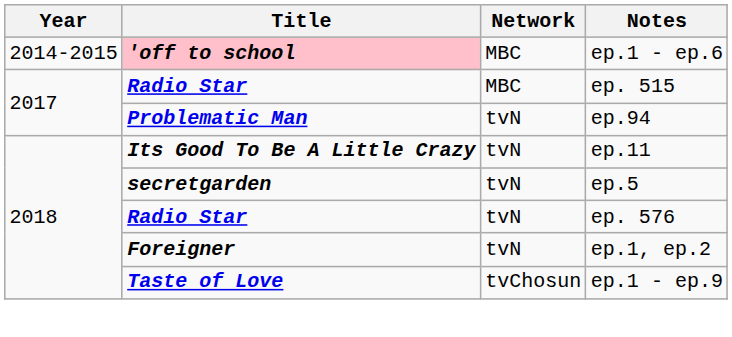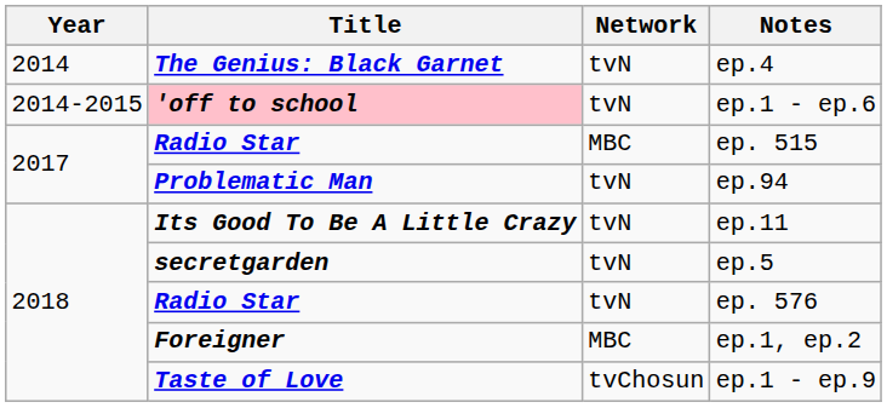 <table class="wikitable">
 <tr>
 <th>Year</th>
 <th>Title</th>
 <th>Network</th>
 <th>Notes</th>
 </tr>
 <tr>
+<td>2014</td>
+<td><strong><em><a href='#'>The Genius: Black Garnet</a></em></strong></td>
+<td>tvN</td>
+<td>ep.4</td>
+</tr>
+<tr>
 <td>2014-2015</td>
 <td style="background: pink;"><strong><em>'off to school</em></strong></td>
-<td>MBC</td>
+<td>tvN</td>
 <td>ep.1 - ep.6</td>
 </tr>
 <tr>
 <td rowspan="2">2017</td>
 <td><strong><em><a href='#'>Radio Star</a></em></strong></td>
 <td>MBC</td>
 <td>ep. 515</td>
 </tr>
 <tr>
 <td><strong><em><a href='#'>Problematic Man</a></em></strong></td>
 <td>tvN</td>
 <td>ep.94</td>
 </tr>
 <tr>
 <td rowspan="5">2018</td>
 <td><strong><em>Its Good To Be A Little Crazy</em></strong></td>
 <td>tvN</td>
 <td>ep.11</td>
 </tr>
 <tr>
 <td><strong><em>secretgarden</em></strong></td>
 <td>tvN</td>
 <td>ep.5</td>
 </tr>
 <tr>
 <td><strong><em><a href='#'>Radio Star</a></em></strong></td>
 <td>tvN</td>
 <td>ep. 576</td>
 </tr>
 <tr>
 <td><strong><em>Foreigner</em></strong></td>
-<td>tvN</td>
+<td>MBC</td>
 <td>ep.1, ep.2</td>
 </tr>
 <tr>
 <td><strong><em><a href='#'>Taste of Love</a></em></strong></td>
 <td>tvChosun</td>
 <td>ep.1 - ep.9</td>
 </tr>
 </table>
